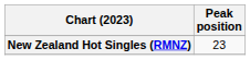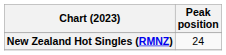 <table class="wikitable sortable plainrowheaders" style="text-align:center">
 <tr>
 <th scope="col">Chart (2023)</th>
 <th scope="col">Peak<br>position</th>
 </tr>
 <tr>
 </tr>
 <tr>
 <th scope="row">New Zealand Hot Singles (<a href='#'>RMNZ</a>)</th>
-<td>23</td>
+<td>24</td>
 </tr>
 <tr>
 </tr>
 <tr>
 </tr>
 </table>
